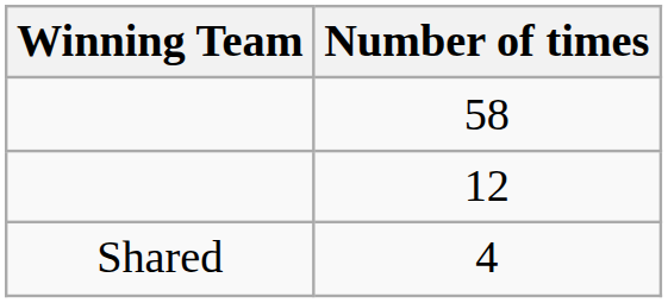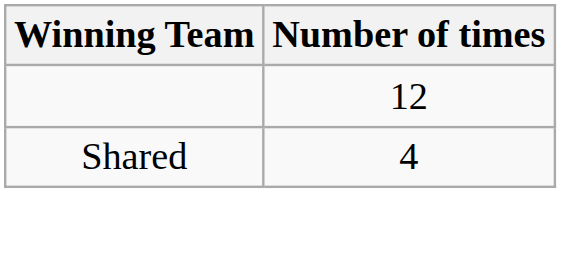 <table class="wikitable">
 <tr>
 <th>Winning Team</th>
 <th>Number of times</th>
-</tr>
-<tr>
-<td align="center"></td>
-<td align="center">58</td>
 </tr>
 <tr>
 <td align="center"></td>
 <td align="center">12</td>
 </tr>
 <tr>
 <td align="center">Shared</td>
 <td align="center">4</td>
 </tr>
 </table>
